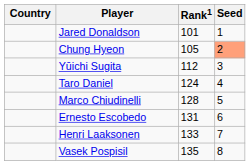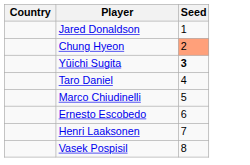 <table class="sortable wikitable">
 <tr>
 <th width="70">Country</th>
 <th width="175">Player</th>
-<th>Rank<sup>1</sup></th>
 <th>Seed</th>
 </tr>
 <tr>
 <td></td>
 <td><a href='#'>Jared Donaldson</a></td>
-<td>101</td>
 <td>1</td>
 </tr>
 <tr>
 <td></td>
 <td><a href='#'>Chung Hyeon</a></td>
-<td>105</td>
 <td style="background: lightsalmon;">2</td>
 </tr>
 <tr>
 <td></td>
 <td><a href='#'>Yūichi Sugita</a></td>
-<td>112</td>
-<td>3</td>
+<td><strong>3</strong></td>
 </tr>
 <tr>
 <td></td>
 <td><a href='#'>Taro Daniel</a></td>
-<td>124</td>
 <td>4</td>
 </tr>
 <tr>
 <td></td>
 <td><a href='#'>Marco Chiudinelli</a></td>
-<td>128</td>
 <td>5</td>
 </tr>
 <tr>
 <td></td>
 <td><a href='#'>Ernesto Escobedo</a></td>
-<td>131</td>
 <td>6</td>
 </tr>
 <tr>
 <td></td>
 <td><a href='#'>Henri Laaksonen</a></td>
-<td>133</td>
 <td>7</td>
 </tr>
 <tr>
 <td></td>
 <td><a href='#'>Vasek Pospisil</a></td>
-<td>135</td>
 <td>8</td>
 </tr>
 </table>
